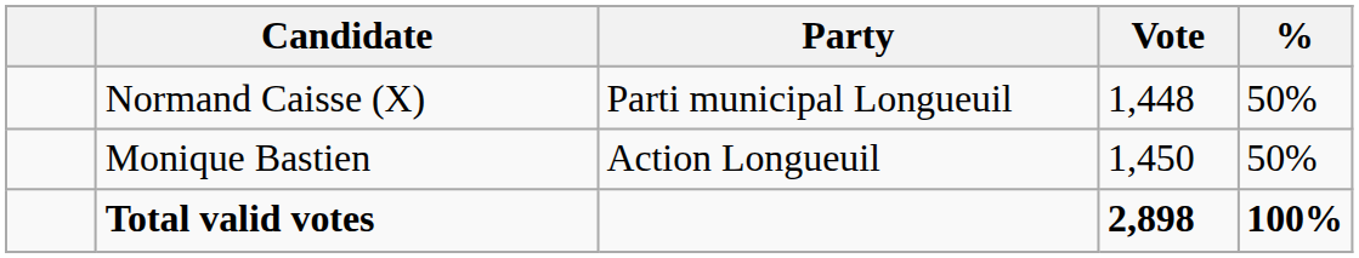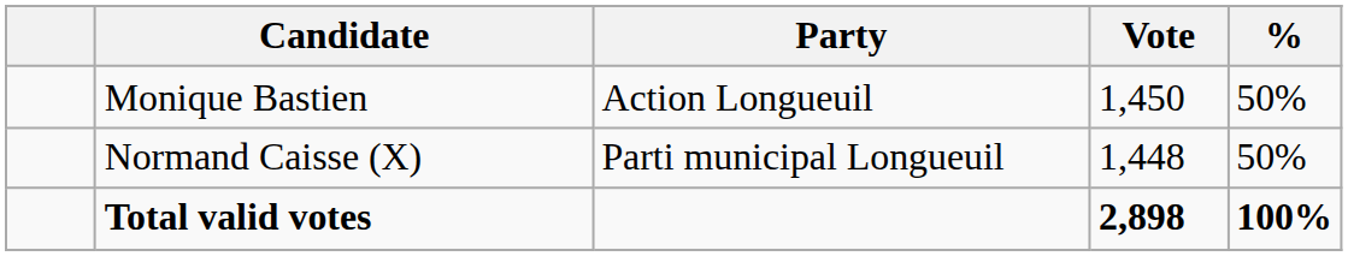 <table class="wikitable">
 <tr>
 </tr>
 <tr>
 <th bgcolor="#DDDDFF" width="30px"></th>
 <th bgcolor="#DDDDFF" width="200px">Candidate</th>
 <th bgcolor="#DDDDFF" width="200px">Party</th>
 <th bgcolor="#DDDDFF" width="50px">Vote</th>
 <th bgcolor="#DDDDFF" width="30px">%</th>
 </tr>
 <tr>
 <td> </td>
-<td>Normand Caisse (X)</td>
-<td>Parti municipal Longueuil</td>
-<td>1,448</td>
+<td>Monique Bastien</td>
+<td>Action Longueuil</td>
+<td>1,450</td>
 <td>50%</td>
 </tr>
 <tr>
 <td> </td>
-<td>Monique Bastien</td>
-<td>Action Longueuil</td>
-<td>1,450</td>
+<td>Normand Caisse (X)</td>
+<td>Parti municipal Longueuil</td>
+<td>1,448</td>
 <td>50%</td>
 </tr>
 <tr>
 <td> </td>
 <td><strong>Total valid votes</strong></td>
 <td></td>
 <td><strong>2,898</strong></td>
 <td><strong>100%</strong></td>
 </tr>
 </table>
